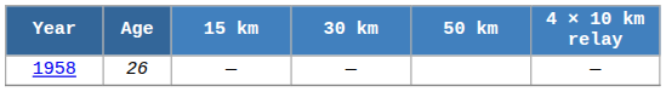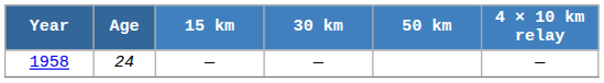 <table class="wikitable" style="font-size:95%; text-align:center; border:grey solid 1px; border-collapse:collapse; background:#ffffff;">
 <tr>
 <th style="background-color:#369; color:white; width:60px;"> Year </th>
 <th style="background-color:#369; color:white; width:40px;"> Age </th>
 <th style="background-color:#4180be; color:white; width:75px;"> 15 km </th>
 <th style="background-color:#4180be; color:white; width:75px;"> 30 km </th>
 <th style="background-color:#4180be; color:white; width:75px;"> 50 km </th>
 <th style="background-color:#4180be; color:white; width:75px;"> 4 × 10 km <br> relay </th>
 </tr>
 <tr>
 <td><a href='#'>1958</a></td>
-<td><em>26</em></td>
+<td><em>24</em></td>
 <td>—</td>
 <td>—</td>
 <td></td>
 <td>—</td>
 </tr>
 <tr>
 </tr>
 </table>
